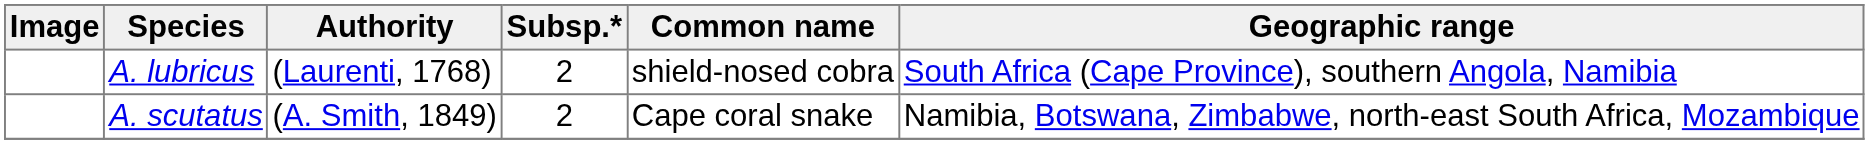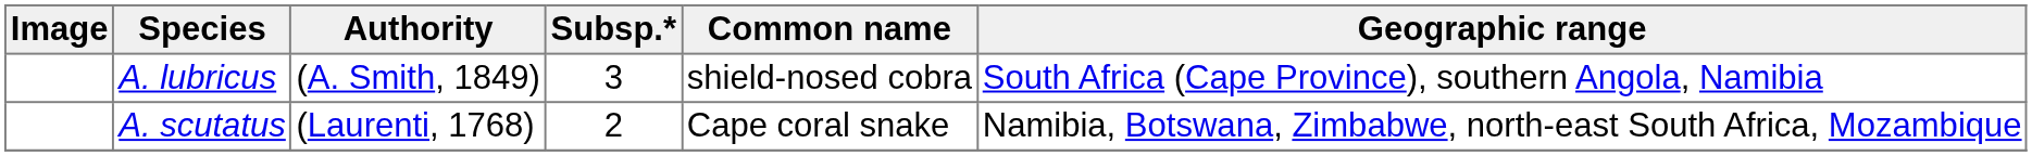 <table cellspacing=0 cellpadding=2 border=1 style="border-collapse: collapse;">
 <tr>
 <th bgcolor="#f0f0f0">Image</th>
 <th bgcolor="#f0f0f0">Species</th>
 <th bgcolor="#f0f0f0">Authority</th>
 <th bgcolor="#f0f0f0">Subsp.*</th>
 <th bgcolor="#f0f0f0">Common name</th>
 <th bgcolor="#f0f0f0">Geographic range</th>
 </tr>
 <tr>
 <td></td>
 <td><em><a href='#'>A. lubricus</a></em></td>
-<td>(<a href='#'>Laurenti</a>, 1768)</td>
-<td align="center">2</td>
+<td>(<a href='#'>A. Smith</a>, 1849)</td>
+<td align="center">3</td>
 <td>shield-nosed cobra</td>
 <td><a href='#'>South Africa</a> (<a href='#'>Cape Province</a>), southern <a href='#'>Angola</a>, <a href='#'>Namibia</a></td>
 </tr>
 <tr>
 <td></td>
 <td><em><a href='#'>A. scutatus</a></em></td>
-<td>(<a href='#'>A. Smith</a>, 1849)</td>
+<td>(<a href='#'>Laurenti</a>, 1768)</td>
 <td align="center">2</td>
 <td>Cape coral snake</td>
 <td>Namibia, <a href='#'>Botswana</a>, <a href='#'>Zimbabwe</a>, north-east South Africa, <a href='#'>Mozambique</a></td>
 </tr>
 <tr>
 </tr>
 </table>
